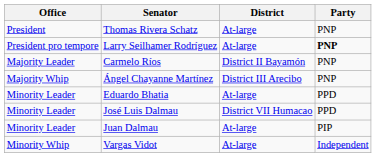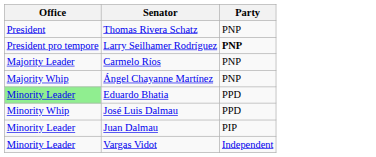 <table class="wikitable">
 <tr>
 <th>Office</th>
 <th>Senator</th>
-<th>District</th>
 <th>Party</th>
 </tr>
 <tr>
 <td><a href='#'>President</a></td>
 <td><a href='#'>Thomas Rivera Schatz</a></td>
-<td><a href='#'>At-large</a></td>
 <td>PNP</td>
 </tr>
 <tr>
 <td><a href='#'>President pro tempore</a></td>
 <td><a href='#'>Larry Seilhamer Rodríguez</a></td>
-<td><a href='#'>At-large</a></td>
 <td><strong>PNP</strong></td>
 </tr>
 <tr>
 <td><a href='#'>Majority Leader</a></td>
 <td><a href='#'>Carmelo Ríos</a></td>
-<td><a href='#'>District II Bayamón</a></td>
 <td>PNP</td>
 </tr>
 <tr>
 <td><a href='#'>Majority Whip</a></td>
 <td><a href='#'>Ángel Chayanne Martínez</a></td>
-<td><a href='#'>District III Arecibo</a></td>
 <td>PNP</td>
 </tr>
 <tr>
-<td><a href='#'>Minority Leader</a></td>
+<td style="background: lightgreen;"><a href='#'>Minority Leader</a></td>
 <td><a href='#'>Eduardo Bhatia</a></td>
-<td><a href='#'>At-large</a></td>
 <td>PPD</td>
 </tr>
 <tr>
-<td><a href='#'>Minority Leader</a></td>
+<td><a href='#'>Minority Whip</a></td>
 <td><a href='#'>José Luis Dalmau</a></td>
-<td><a href='#'>District VII Humacao</a></td>
 <td>PPD</td>
 </tr>
 <tr>
 <td><a href='#'>Minority Leader</a></td>
 <td><a href='#'>Juan Dalmau</a></td>
-<td><a href='#'>At-large</a></td>
 <td>PIP</td>
 </tr>
 <tr>
-<td><a href='#'>Minority Whip</a></td>
+<td><a href='#'>Minority Leader</a></td>
 <td><a href='#'>Vargas Vidot</a></td>
-<td><a href='#'>At-large</a></td>
 <td><a href='#'>Independent</a></td>
 </tr>
 </table>
